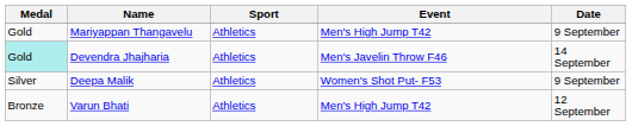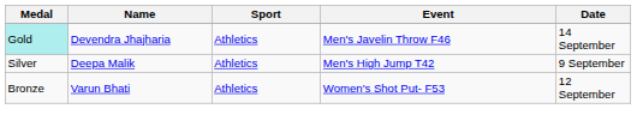 <table class="wikitable sortable" style="font-size:95%">
 <tr>
 <th style="width:5em">Medal</th>
 <th style="width:12em">Name</th>
 <th style="width:9em">Sport</th>
 <th style="width:20em">Event</th>
 <th style="width:6em">Date</th>
 </tr>
 <tr>
-</tr>
-<tr>
-<td> Gold</td>
-<td><a href='#'>Mariyappan Thangavelu</a></td>
-<td><a href='#'>Athletics</a></td>
-<td><a href='#'>Men's High Jump T42</a></td>
-<td>9 September</td>
 </tr>
 <tr>
 <td style="background: paleturquoise;"> Gold</td>
 <td><a href='#'>Devendra Jhajharia</a></td>
 <td><a href='#'>Athletics</a></td>
 <td><a href='#'>Men's Javelin Throw F46</a></td>
 <td>14 September</td>
 </tr>
 <tr>
 <td> Silver</td>
 <td><a href='#'>Deepa Malik</a></td>
 <td><a href='#'>Athletics</a></td>
-<td><a href='#'>Women's Shot Put- F53</a></td>
+<td><a href='#'>Men's High Jump T42</a></td>
 <td>9 September</td>
 </tr>
 <tr>
 <td> Bronze</td>
 <td><a href='#'>Varun Bhati</a></td>
 <td><a href='#'>Athletics</a></td>
-<td><a href='#'>Men's High Jump T42</a></td>
+<td><a href='#'>Women's Shot Put- F53</a></td>
 <td>12 September</td>
 </tr>
 </table>
